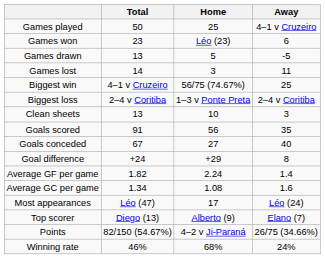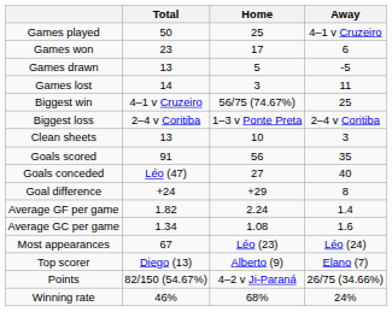 <table class="wikitable" style="font-size:95%; text-align:center">
 <tr>
 <th></th>
 <th>Total</th>
 <th>Home</th>
 <th>Away</th>
 </tr>
 <tr>
 <td>Games played</td>
 <td>50</td>
 <td>25</td>
 <td>4–1 v <a href='#'>Cruzeiro</a></td>
 </tr>
 <tr>
 <td>Games won</td>
 <td>23</td>
-<td><a href='#'>Léo</a> (23)</td>
+<td>17</td>
 <td>6</td>
 </tr>
 <tr>
 <td>Games drawn</td>
 <td>13</td>
 <td>5</td>
 <td>-5</td>
 </tr>
 <tr>
 <td>Games lost</td>
 <td>14</td>
 <td>3</td>
 <td>11</td>
 </tr>
 <tr>
 <td>Biggest win</td>
 <td>4–1 v <a href='#'>Cruzeiro</a></td>
 <td>56/75 (74.67%)</td>
 <td>25</td>
 </tr>
 <tr>
 <td>Biggest loss</td>
 <td>2–4 v <a href='#'>Coritiba</a></td>
 <td>1–3 v <a href='#'>Ponte Preta</a></td>
 <td>2–4 v <a href='#'>Coritiba</a></td>
 </tr>
 <tr>
 <td>Clean sheets</td>
 <td>13</td>
 <td>10</td>
 <td>3</td>
 </tr>
 <tr>
 <td>Goals scored</td>
 <td>91</td>
 <td>56</td>
 <td>35</td>
 </tr>
 <tr>
 <td>Goals conceded</td>
-<td>67</td>
+<td><a href='#'>Léo</a> (47)</td>
 <td>27</td>
 <td>40</td>
 </tr>
 <tr>
 <td>Goal difference</td>
 <td>+24</td>
 <td>+29</td>
 <td>8</td>
 </tr>
 <tr>
 <td>Average GF per game</td>
 <td>1.82</td>
 <td>2.24</td>
 <td>1.4</td>
 </tr>
 <tr>
 <td>Average GC per game</td>
 <td>1.34</td>
 <td>1.08</td>
 <td>1.6</td>
 </tr>
 <tr>
 <td>Most appearances</td>
-<td><a href='#'>Léo</a> (47)</td>
-<td>17</td>
+<td>67</td>
+<td><a href='#'>Léo</a> (23)</td>
 <td><a href='#'>Léo</a> (24)</td>
 </tr>
 <tr>
 <td>Top scorer</td>
 <td><a href='#'>Diego</a> (13)</td>
 <td><a href='#'>Alberto</a> (9)</td>
 <td><a href='#'>Elano</a> (7)</td>
 </tr>
 <tr>
 <td>Points</td>
 <td>82/150 (54.67%)</td>
 <td>4–2 v <a href='#'>Ji-Paraná</a></td>
 <td>26/75 (34.66%)</td>
 </tr>
 <tr>
 <td>Winning rate</td>
 <td>46%</td>
 <td>68%</td>
 <td>24%</td>
 </tr>
 </table>
